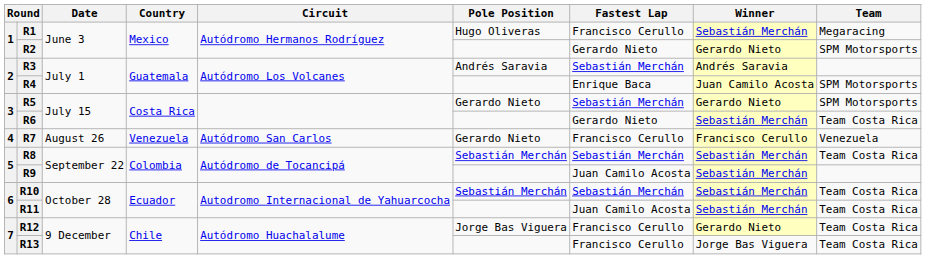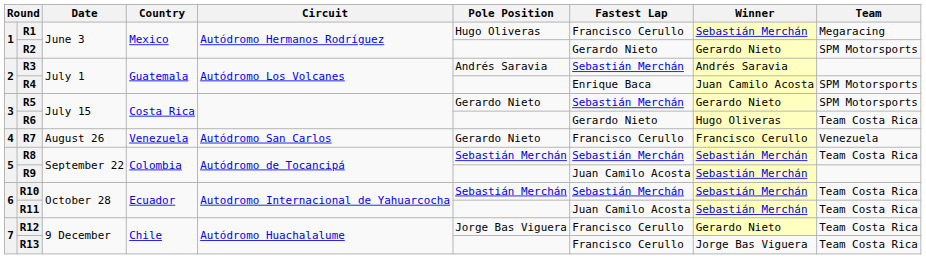 <table class="wikitable">
 <tr>
 <th colspan=2>Round</th>
 <th>Date</th>
 <th>Country</th>
 <th>Circuit</th>
 <th>Pole Position</th>
 <th>Fastest Lap</th>
 <th>Winner</th>
 <th>Team</th>
 </tr>
 <tr>
 <th rowspan=2>1</th>
 <th>R1</th>
 <td rowspan=2>June 3</td>
 <td rowspan=2> <a href='#'>Mexico</a></td>
 <td rowspan=2><a href='#'>Autódromo Hermanos Rodríguez</a></td>
 <td> Hugo Oliveras</td>
 <td> Francisco Cerullo</td>
 <td style="background:#FFFFBF;"> <a href='#'>Sebastián Merchán</a></td>
 <td> Megaracing</td>
 </tr>
 <tr>
 <th>R2</th>
 <td></td>
 <td> Gerardo Nieto</td>
 <td style="background:#FFFFBF;"> Gerardo Nieto</td>
 <td> SPM Motorsports</td>
 </tr>
 <tr>
 <th rowspan=2>2</th>
 <th>R3</th>
 <td rowspan=2>July 1</td>
 <td rowspan=2> <a href='#'>Guatemala</a></td>
 <td rowspan=2><a href='#'>Autódromo Los Volcanes</a></td>
 <td> Andrés Saravia</td>
 <td> <a href='#'>Sebastián Merchán</a></td>
 <td style="background:#FFFFBF;"> Andrés Saravia</td>
 <td></td>
 </tr>
 <tr>
 <th>R4</th>
 <td></td>
 <td> Enrique Baca</td>
 <td style="background:#FFFFBF;"> Juan Camilo Acosta</td>
 <td> SPM Motorsports</td>
 </tr>
 <tr>
 <th rowspan=2>3</th>
 <th>R5</th>
 <td rowspan=2>July 15</td>
 <td rowspan=2> <a href='#'>Costa Rica</a></td>
 <td rowspan=2></td>
 <td> Gerardo Nieto</td>
 <td> <a href='#'>Sebastián Merchán</a></td>
 <td style="background:#FFFFBF;"> Gerardo Nieto</td>
 <td> SPM Motorsports</td>
 </tr>
 <tr>
 <th>R6</th>
 <td></td>
 <td> Gerardo Nieto</td>
-<td style="background:#FFFFBF;"> <a href='#'>Sebastián Merchán</a></td>
+<td style="background:#FFFFBF;"> Hugo Oliveras</td>
 <td> Team Costa Rica</td>
 </tr>
 <tr>
 <th>4</th>
 <th>R7</th>
 <td>August 26</td>
 <td> <a href='#'>Venezuela</a></td>
 <td><a href='#'>Autódromo San Carlos</a></td>
 <td> Gerardo Nieto</td>
 <td> Francisco Cerullo</td>
 <td style="background:#FFFFBF;"> Francisco Cerullo</td>
 <td> Venezuela</td>
 </tr>
 <tr>
 <th rowspan=2>5</th>
 <th>R8</th>
 <td rowspan=2>September 22</td>
 <td rowspan=2> <a href='#'>Colombia</a></td>
 <td rowspan=2><a href='#'>Autódromo de Tocancipá</a></td>
 <td> <a href='#'>Sebastián Merchán</a></td>
 <td> <a href='#'>Sebastián Merchán</a></td>
 <td style="background:#FFFFBF;"> <a href='#'>Sebastián Merchán</a></td>
 <td> Team Costa Rica</td>
 </tr>
 <tr>
 <th>R9</th>
 <td></td>
 <td> Juan Camilo Acosta</td>
 <td style="background:#FFFFBF;"> <a href='#'>Sebastián Merchán</a></td>
 <td></td>
 </tr>
 <tr>
 <th rowspan=2>6</th>
 <th>R10</th>
 <td rowspan=2>October 28</td>
 <td rowspan=2> <a href='#'>Ecuador</a></td>
 <td rowspan=2><a href='#'>Autodromo Internacional de Yahuarcocha</a></td>
 <td> <a href='#'>Sebastián Merchán</a></td>
 <td> <a href='#'>Sebastián Merchán</a></td>
 <td style="background:#FFFFBF;"> <a href='#'>Sebastián Merchán</a></td>
 <td> Team Costa Rica</td>
 </tr>
 <tr>
 <th>R11</th>
 <td></td>
 <td> Juan Camilo Acosta</td>
 <td style="background:#FFFFBF;"> <a href='#'>Sebastián Merchán</a></td>
 <td> Team Costa Rica</td>
 </tr>
 <tr>
 <th rowspan=2>7</th>
 <th>R12</th>
 <td rowspan=2>9 December</td>
 <td rowspan=2> <a href='#'>Chile</a></td>
 <td rowspan=2><a href='#'>Autódromo Huachalalume</a></td>
 <td> Jorge Bas Viguera</td>
 <td> Francisco Cerullo</td>
 <td style="background:#FFFFBF;"> Gerardo Nieto</td>
 <td> Team Costa Rica</td>
 </tr>
 <tr>
 <th>R13</th>
 <td></td>
 <td> Francisco Cerullo</td>
 <td> Jorge Bas Viguera</td>
 <td> Team Costa Rica</td>
 </tr>
 </table>
